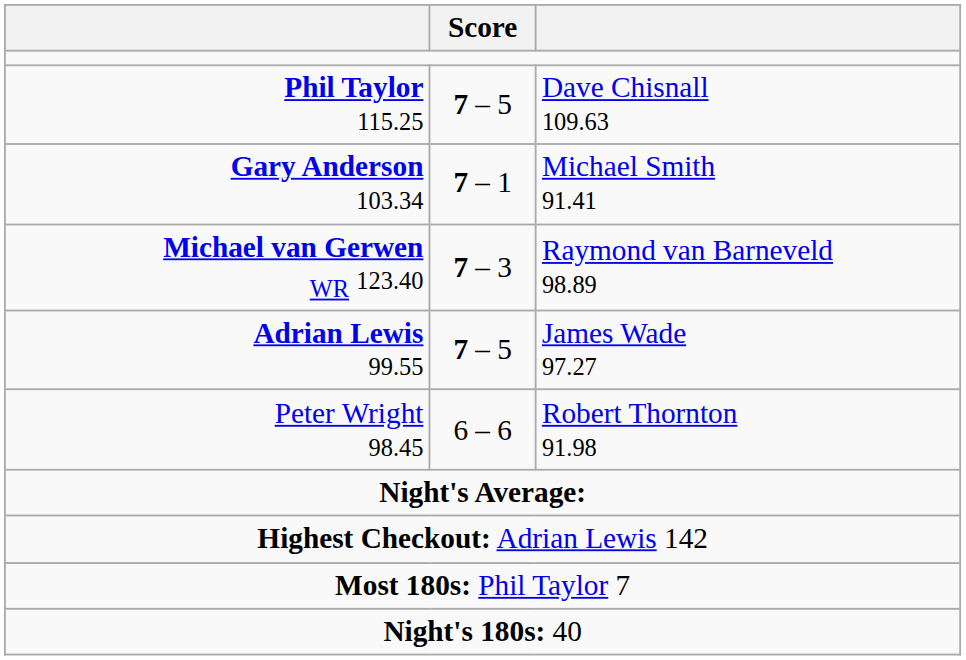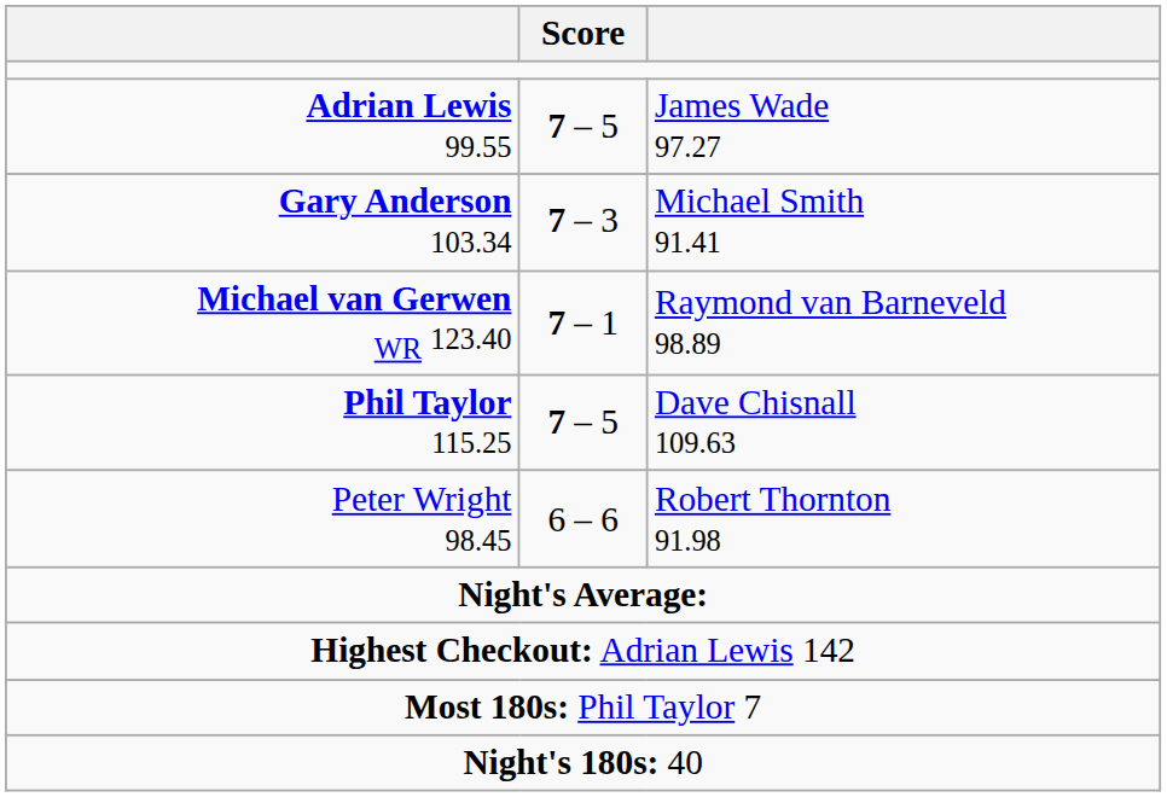 <table class=wikitable style="text-align:center">
 <tr>
 <th width=225></th>
 <th width=50>Score</th>
 <th width=225></th>
 </tr>
 <tr align=centre>
 <td colspan="3"></td>
 </tr>
 <tr align=left>
-<td align=right><strong><a href='#'>Phil Taylor</a></strong>  <br><small><span>115.25</span></small></td>
+<td align=right><strong><a href='#'>Adrian Lewis</a></strong>  <br><small><span>99.55</span></small></td>
 <td align=center><strong>7</strong> – 5</td>
-<td> <a href='#'>Dave Chisnall</a> <br><small><span>109.63</span></small></td>
+<td> <a href='#'>James Wade</a> <br><small><span>97.27</span></small></td>
 </tr>
 <tr align=left>
 <td align=right><strong><a href='#'>Gary Anderson</a></strong>  <br><small><span>103.34</span></small></td>
-<td align=center><strong>7</strong> – 1</td>
+<td align=center><strong>7</strong> – 3</td>
 <td> <a href='#'>Michael Smith</a> <br><small><span>91.41</span></small></td>
 </tr>
 <tr align=left>
 <td align=right><strong><a href='#'>Michael van Gerwen</a></strong>  <br><sub><a href='#'>WR</a></sub> <small><span>123.40</span></small></td>
-<td align=center><strong>7</strong> – 3</td>
+<td align=center><strong>7</strong> – 1</td>
 <td> <a href='#'>Raymond van Barneveld</a> <br><small><span>98.89</span></small></td>
 </tr>
 <tr align=left>
-<td align=right><strong><a href='#'>Adrian Lewis</a></strong>  <br><small><span>99.55</span></small></td>
+<td align=right><strong><a href='#'>Phil Taylor</a></strong>  <br><small><span>115.25</span></small></td>
 <td align=center><strong>7</strong> – 5</td>
-<td> <a href='#'>James Wade</a> <br><small><span>97.27</span></small></td>
+<td> <a href='#'>Dave Chisnall</a> <br><small><span>109.63</span></small></td>
 </tr>
 <tr align=left>
 <td align=right><a href='#'>Peter Wright</a>  <br><small><span>98.45</span></small></td>
 <td align=center>6 – 6</td>
 <td> <a href='#'>Robert Thornton</a> <br><small><span>91.98</span></small></td>
 </tr>
 <tr align=center>
 <td colspan="3"><strong>Night's Average:</strong> </td>
 </tr>
 <tr align=center>
 <td colspan="3"><strong>Highest Checkout:</strong>  <a href='#'>Adrian Lewis</a> 142</td>
 </tr>
 <tr align=center>
 <td colspan="3"><strong>Most 180s:</strong>  <a href='#'>Phil Taylor</a> 7</td>
 </tr>
 <tr align=center>
 <td colspan="3"><strong>Night's 180s:</strong> 40</td>
 </tr>
 </table>
